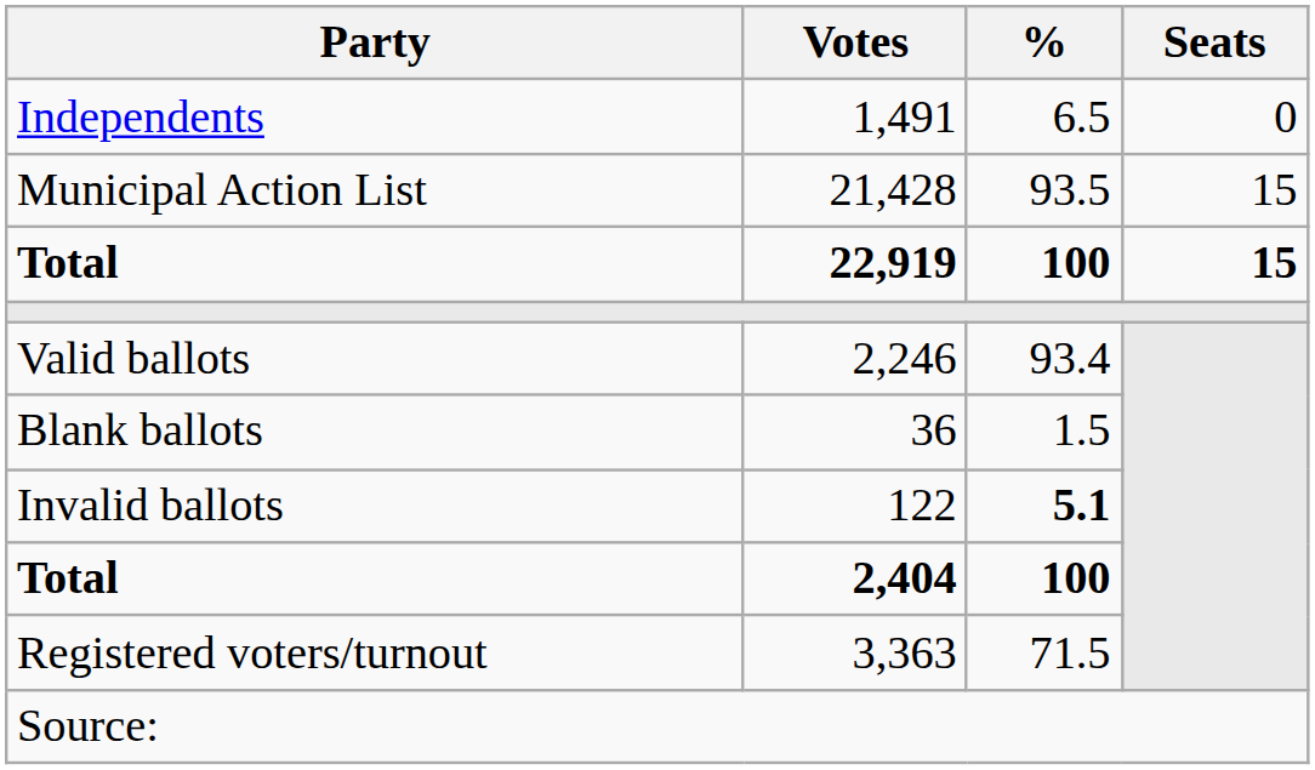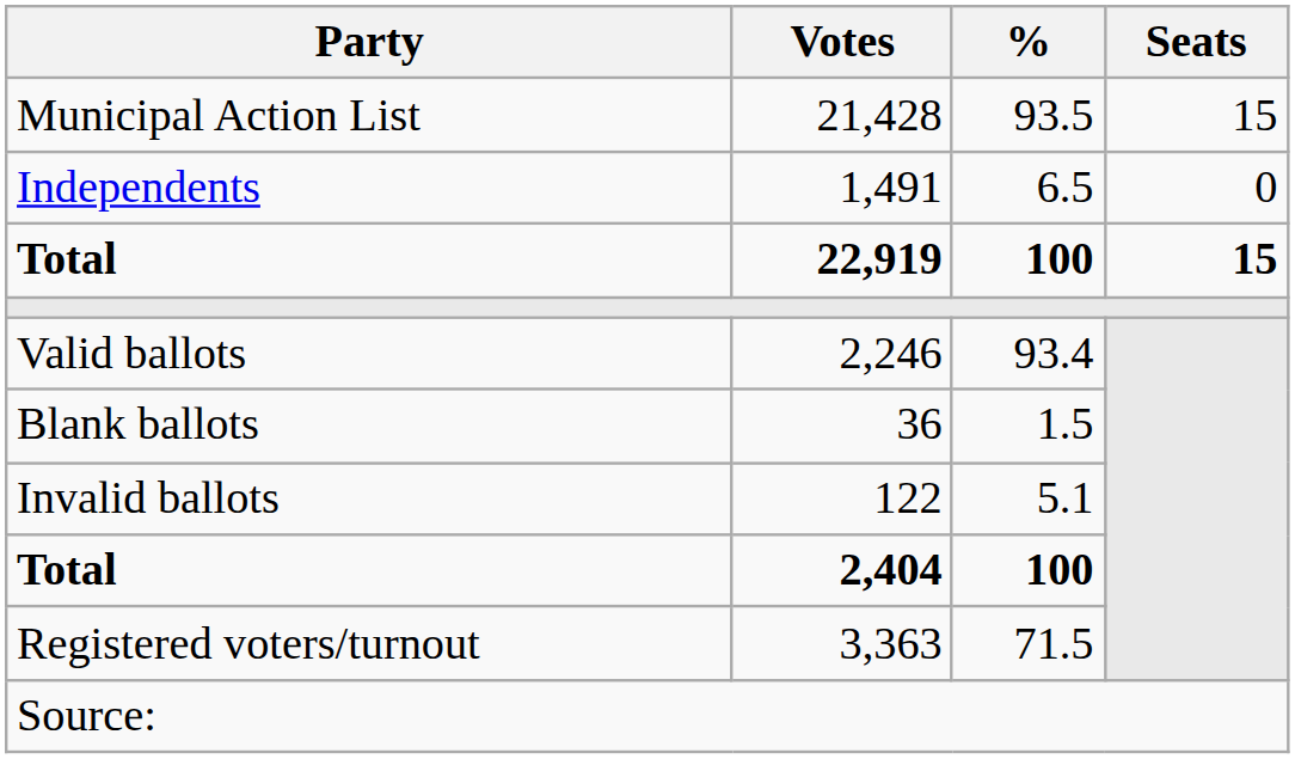 <table class=wikitable style=text-align:right width=450>
 <tr>
 <th>Party</th>
 <th>Votes</th>
 <th>%</th>
 <th>Seats</th>
 </tr>
 <tr>
+<td align=left>Municipal Action List</td>
+<td>21,428</td>
+<td>93.5</td>
+<td>15</td>
+</tr>
+<tr>
 <td align=left><a href='#'>Independents</a></td>
 <td>1,491</td>
 <td>6.5</td>
 <td>0</td>
-</tr>
-<tr>
-<td align=left>Municipal Action List</td>
-<td>21,428</td>
-<td>93.5</td>
-<td>15</td>
 </tr>
 <tr>
 <td align=left><strong>Total</strong></td>
 <td><strong>22,919</strong></td>
 <td><strong>100</strong></td>
 <td><strong>15</strong></td>
 </tr>
 <tr>
 <td bgcolor=#E9E9E9 colspan=4></td>
 </tr>
 <tr>
 <td align=left>Valid ballots</td>
 <td>2,246</td>
 <td>93.4</td>
 <td rowspan=5 bgcolor=#E9E9E9></td>
 </tr>
 <tr>
 <td align=left>Blank ballots</td>
 <td>36</td>
 <td>1.5</td>
 </tr>
 <tr>
 <td align=left>Invalid ballots</td>
 <td>122</td>
-<td><strong>5.1</strong></td>
+<td>5.1</td>
 </tr>
 <tr>
 <td align=left><strong> Total</strong></td>
 <td><strong> 2,404</strong></td>
 <td><strong>100</strong></td>
 </tr>
 <tr>
 <td align=left>Registered voters/turnout</td>
 <td>3,363</td>
 <td>71.5</td>
 </tr>
 <tr>
 <td align=left colspan=4>Source: </td>
 </tr>
 </table>
